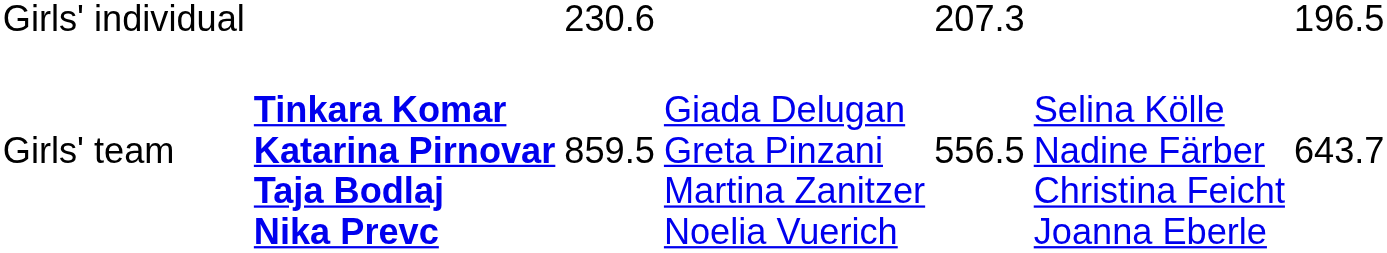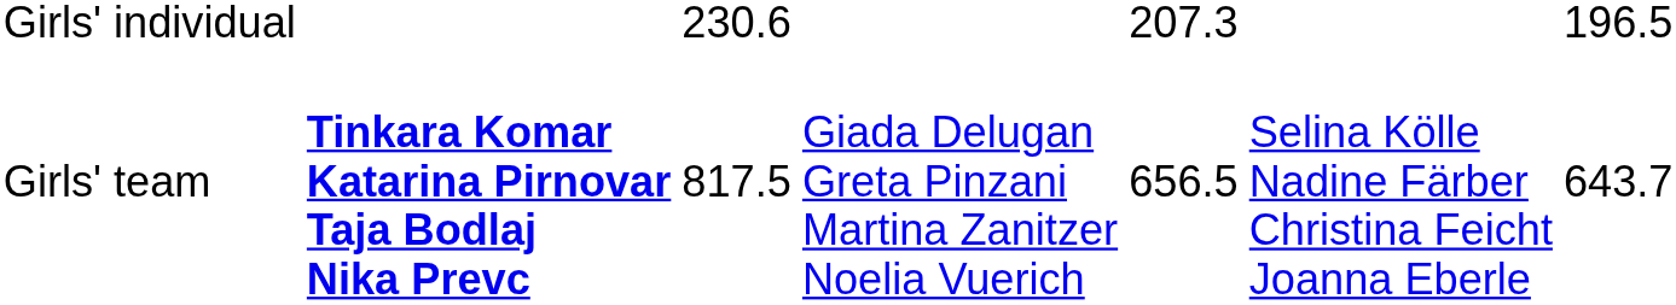 <table>
 <tr>
 <td>Girls' individual</td>
 <td></td>
 <td>230.6</td>
 <td></td>
 <td>207.3</td>
 <td></td>
 <td>196.5</td>
 </tr>
 <tr>
 <td>Girls' team</td>
 <td><strong><br><a href='#'>Tinkara Komar</a><br><a href='#'>Katarina Pirnovar</a><br><a href='#'>Taja Bodlaj</a><br><a href='#'>Nika Prevc</a></strong></td>
-<td>859.5</td>
+<td>817.5</td>
 <td><br><a href='#'>Giada Delugan</a><br><a href='#'>Greta Pinzani</a><br><a href='#'>Martina Zanitzer</a><br><a href='#'>Noelia Vuerich</a></td>
-<td>556.5</td>
+<td>656.5</td>
 <td><br><a href='#'>Selina Kölle</a><br><a href='#'>Nadine Färber</a><br><a href='#'>Christina Feicht</a><br><a href='#'>Joanna Eberle</a></td>
 <td>643.7</td>
 </tr>
 </table>
